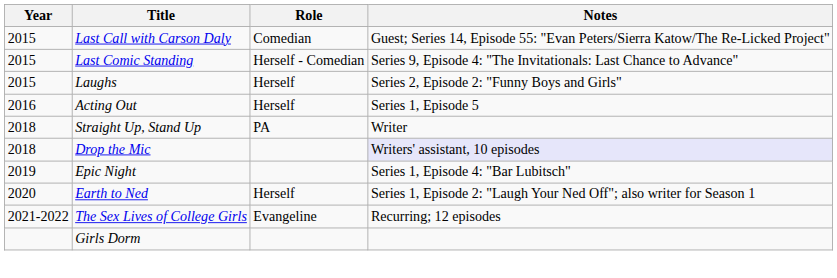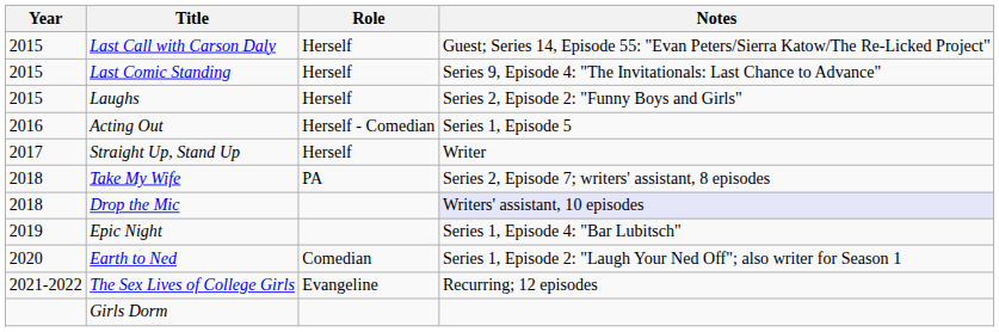 <table class="wikitable sortable">
 <tr>
 <th>Year</th>
 <th>Title</th>
 <th>Role</th>
 <th>Notes</th>
 </tr>
 <tr>
 <td>2015</td>
 <td><em><a href='#'>Last Call with Carson Daly</a></em></td>
-<td>Comedian</td>
+<td>Herself</td>
 <td>Guest; Series 14, Episode 55: "Evan Peters/Sierra Katow/The Re-Licked Project"</td>
 </tr>
 <tr>
 <td>2015</td>
 <td><em><a href='#'>Last Comic Standing</a></em></td>
-<td>Herself - Comedian</td>
+<td>Herself</td>
 <td>Series 9, Episode 4: "The Invitationals: Last Chance to Advance"</td>
 </tr>
 <tr>
 <td>2015</td>
 <td><em>Laughs</em></td>
 <td>Herself</td>
 <td>Series 2, Episode 2: "Funny Boys and Girls"</td>
 </tr>
 <tr>
 <td>2016</td>
 <td><em>Acting Out</em></td>
-<td>Herself</td>
+<td>Herself - Comedian</td>
 <td>Series 1, Episode 5</td>
 </tr>
 <tr>
+<td>2017</td>
+<td><em>Straight Up, Stand Up</em></td>
+<td>Herself</td>
+<td>Writer</td>
+</tr>
+<tr>
 <td>2018</td>
-<td><em>Straight Up, Stand Up</em></td>
+<td><em><a href='#'>Take My Wife</a></em></td>
 <td>PA</td>
-<td>Writer</td>
+<td>Series 2, Episode 7; writers' assistant, 8 episodes</td>
 </tr>
 <tr>
 <td>2018</td>
 <td><em><a href='#'>Drop the Mic</a></em></td>
 <td></td>
 <td style="background: lavender;">Writers' assistant, 10 episodes</td>
 </tr>
 <tr>
 <td>2019</td>
 <td><em>Epic Night</em></td>
 <td></td>
 <td>Series 1, Episode 4: "Bar Lubitsch"</td>
 </tr>
 <tr>
 <td>2020</td>
 <td><em><a href='#'>Earth to Ned</a></em></td>
-<td>Herself</td>
+<td>Comedian</td>
 <td>Series 1, Episode 2: "Laugh Your Ned Off"; also writer for Season 1</td>
 </tr>
 <tr>
 <td>2021-2022</td>
 <td><em><a href='#'>The Sex Lives of College Girls</a></em></td>
 <td>Evangeline</td>
 <td>Recurring; 12 episodes</td>
 </tr>
 <tr>
 <td></td>
 <td><em>Girls Dorm</em></td>
 <td></td>
 <td></td>
 </tr>
 </table>
